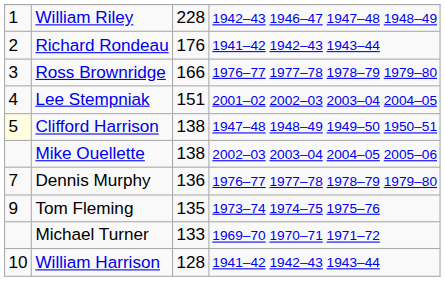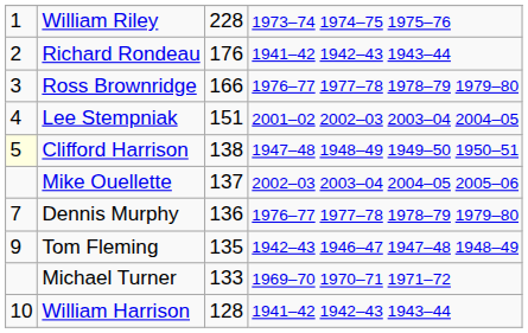 <table class="wikitable">
 <tr>
 </tr>
 <tr>
 <td>1</td>
 <td><a href='#'>William Riley</a></td>
 <td>228</td>
-<td style="font-size:80%;"><a href='#'>1942–43</a> <a href='#'>1946–47</a> <a href='#'>1947–48</a> <a href='#'>1948–49</a></td>
+<td style="font-size:80%;"><a href='#'>1973–74</a> <a href='#'>1974–75</a> <a href='#'>1975–76</a></td>
 </tr>
 <tr>
 <td>2</td>
 <td><a href='#'>Richard Rondeau</a></td>
 <td>176</td>
 <td style="font-size:80%;"><a href='#'>1941–42</a> <a href='#'>1942–43</a> <a href='#'>1943–44</a></td>
 </tr>
 <tr>
 <td>3</td>
 <td><a href='#'>Ross Brownridge</a></td>
 <td>166</td>
 <td style="font-size:80%;"><a href='#'>1976–77</a> <a href='#'>1977–78</a> <a href='#'>1978–79</a> <a href='#'>1979–80</a></td>
 </tr>
 <tr>
 <td>4</td>
 <td><a href='#'>Lee Stempniak</a></td>
 <td>151</td>
 <td style="font-size:80%;"><a href='#'>2001–02</a> <a href='#'>2002–03</a> <a href='#'>2003–04</a> <a href='#'>2004–05</a></td>
 </tr>
 <tr>
 <td style="background: lightyellow;">5</td>
 <td><a href='#'>Clifford Harrison</a></td>
 <td>138</td>
 <td style="font-size:80%;"><a href='#'>1947–48</a> <a href='#'>1948–49</a> <a href='#'>1949–50</a> <a href='#'>1950–51</a></td>
 </tr>
 <tr>
 <td></td>
 <td><a href='#'>Mike Ouellette</a></td>
-<td>138</td>
+<td>137</td>
 <td style="font-size:80%;"><a href='#'>2002–03</a> <a href='#'>2003–04</a> <a href='#'>2004–05</a> <a href='#'>2005–06</a></td>
 </tr>
 <tr>
 <td>7</td>
 <td>Dennis Murphy</td>
 <td>136</td>
 <td style="font-size:80%;"><a href='#'>1976–77</a> <a href='#'>1977–78</a> <a href='#'>1978–79</a> <a href='#'>1979–80</a></td>
 </tr>
 <tr>
 <td>9</td>
 <td>Tom Fleming</td>
 <td>135</td>
-<td style="font-size:80%;"><a href='#'>1973–74</a> <a href='#'>1974–75</a> <a href='#'>1975–76</a></td>
+<td style="font-size:80%;"><a href='#'>1942–43</a> <a href='#'>1946–47</a> <a href='#'>1947–48</a> <a href='#'>1948–49</a></td>
 </tr>
 <tr>
 <td></td>
 <td>Michael Turner</td>
 <td>133</td>
 <td style="font-size:80%;"><a href='#'>1969–70</a> <a href='#'>1970–71</a> <a href='#'>1971–72</a></td>
 </tr>
 <tr>
 <td>10</td>
 <td><a href='#'>William Harrison</a></td>
 <td>128</td>
 <td style="font-size:80%;"><a href='#'>1941–42</a> <a href='#'>1942–43</a> <a href='#'>1943–44</a></td>
 </tr>
 </table>
